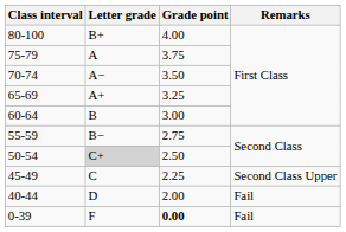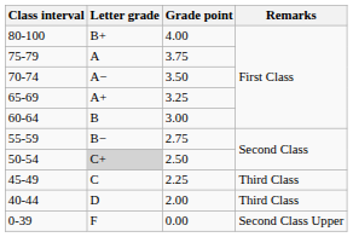 <table class = "wikitable">
 <tr>
 <th>Class interval</th>
 <th>Letter grade</th>
 <th>Grade point</th>
 <th>Remarks</th>
 </tr>
 <tr>
 <td>80-100</td>
 <td>B+</td>
 <td>4.00</td>
 <td rowspan="5">First Class</td>
 </tr>
 <tr>
 <td>75-79</td>
 <td>A</td>
 <td>3.75</td>
 </tr>
 <tr>
 <td>70-74</td>
 <td>A−</td>
 <td>3.50</td>
 </tr>
 <tr>
 <td>65-69</td>
 <td>A+</td>
 <td>3.25</td>
 </tr>
 <tr>
 <td>60-64</td>
 <td>B</td>
 <td>3.00</td>
 </tr>
 <tr>
 <td>55-59</td>
 <td>B−</td>
 <td>2.75</td>
 <td rowspan="2">Second Class</td>
 </tr>
 <tr>
 <td>50-54</td>
 <td style="background: lightgrey;">C+</td>
 <td>2.50</td>
 </tr>
 <tr>
 <td>45-49</td>
 <td>C</td>
 <td>2.25</td>
-<td>Second Class Upper</td>
+<td>Third Class</td>
 </tr>
 <tr>
 <td>40-44</td>
 <td>D</td>
 <td>2.00</td>
-<td>Fail</td>
+<td>Third Class</td>
 </tr>
 <tr>
 <td>0-39</td>
 <td>F</td>
-<td><strong>0.00</strong></td>
-<td>Fail</td>
+<td>0.00</td>
+<td>Second Class Upper</td>
 </tr>
 </table>
